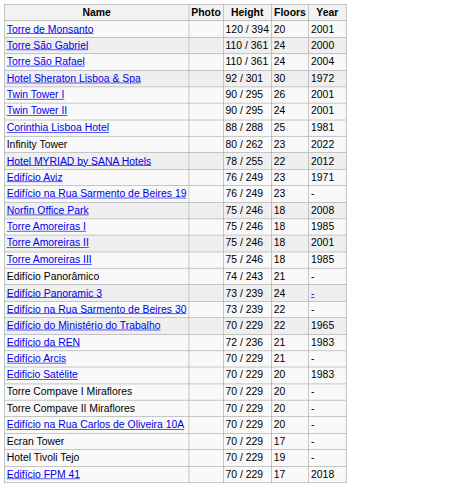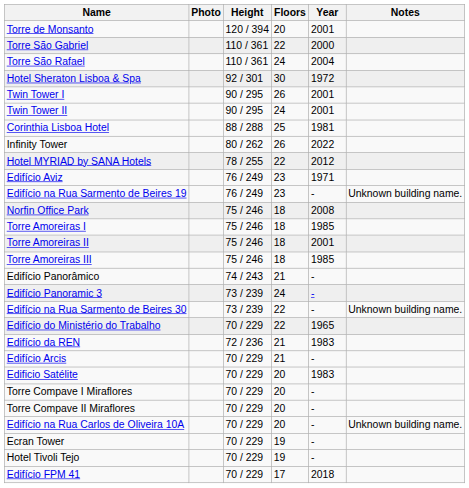 <table class="wikitable">
 <tr>
 <th>Name</th>
 <th>Photo</th>
 <th>Height </th>
 <th style="width:50px">Floors</th>
 <th width="50">Year</th>
+<th class="unsortable">Notes</th>
 </tr>
 <tr>
 <td><a href='#'>Torre de Monsanto</a></td>
 <td></td>
 <td>120 / 394</td>
 <td>20</td>
 <td>2001</td>
+<td></td>
 </tr>
 <tr bgcolor="#EFEFEF">
 <td><a href='#'>Torre São Gabriel</a></td>
 <td></td>
 <td>110 / 361</td>
-<td>24</td>
+<td>22</td>
 <td>2000</td>
+<td></td>
 </tr>
 <tr>
 <td><a href='#'>Torre São Rafael</a></td>
 <td></td>
 <td>110 / 361</td>
 <td>24</td>
 <td>2004</td>
+<td></td>
 </tr>
 <tr bgcolor="#EFEFEF">
 <td><a href='#'>Hotel Sheraton Lisboa & Spa</a></td>
 <td></td>
 <td>92 / 301</td>
 <td>30</td>
 <td>1972</td>
+<td></td>
 </tr>
 <tr>
 <td><a href='#'>Twin Tower I</a></td>
 <td></td>
 <td>90 / 295</td>
 <td>26</td>
 <td>2001</td>
+<td></td>
 </tr>
 <tr>
 <td><a href='#'>Twin Tower II</a></td>
 <td></td>
 <td>90 / 295</td>
 <td>24</td>
 <td>2001</td>
+<td></td>
 </tr>
 <tr>
 <td><a href='#'>Corinthia Lisboa Hotel</a></td>
 <td></td>
 <td>88 / 288</td>
 <td>25</td>
 <td>1981</td>
+<td></td>
 </tr>
 <tr>
 <td>Infinity Tower</td>
 <td></td>
 <td>80 / 262</td>
-<td>23</td>
+<td>26</td>
 <td>2022</td>
+<td></td>
 </tr>
 <tr bgcolor="#EFEFEF">
 <td><a href='#'>Hotel MYRIAD by SANA Hotels</a></td>
 <td></td>
 <td>78 / 255</td>
 <td>22</td>
 <td>2012</td>
+<td></td>
 </tr>
 <tr>
 <td><a href='#'>Edifício Aviz</a></td>
 <td></td>
 <td>76 / 249</td>
 <td>23</td>
 <td>1971</td>
+<td></td>
 </tr>
 <tr>
 <td><a href='#'>Edifício na Rua Sarmento de Beires 19</a></td>
 <td></td>
 <td>76 / 249</td>
 <td>23</td>
 <td>-</td>
+<td>Unknown building name.</td>
 </tr>
 <tr bgcolor="#EFEFEF">
 <td><a href='#'>Norfin Office Park</a></td>
 <td></td>
 <td>75 / 246</td>
 <td>18</td>
 <td>2008</td>
+<td></td>
 </tr>
 <tr>
 <td><a href='#'>Torre Amoreiras I</a></td>
 <td></td>
 <td>75 / 246</td>
 <td>18</td>
 <td>1985</td>
+<td></td>
 </tr>
 <tr bgcolor="#EFEFEF">
 <td><a href='#'>Torre Amoreiras II</a></td>
 <td></td>
 <td>75 / 246</td>
 <td>18</td>
 <td>2001</td>
+<td></td>
 </tr>
 <tr>
 <td><a href='#'>Torre Amoreiras III</a></td>
 <td></td>
 <td>75 / 246</td>
 <td>18</td>
 <td>1985</td>
+<td></td>
 </tr>
 <tr>
 <td>Edifício Panorâmico</td>
 <td></td>
 <td>74 / 243</td>
 <td>21</td>
 <td>-</td>
+<td></td>
 </tr>
 <tr bgcolor="#EFEFEF">
 <td><a href='#'>Edifício Panoramic 3</a></td>
 <td></td>
 <td>73 / 239</td>
 <td>24</td>
 <td><a href='#'>-</a></td>
+<td></td>
 </tr>
 <tr>
 <td><a href='#'>Edifício na Rua Sarmento de Beires 30</a></td>
 <td></td>
 <td>73 / 239</td>
 <td>22</td>
 <td>-</td>
+<td>Unknown building name.</td>
 </tr>
 <tr bgcolor="#EFEFEF">
 <td><a href='#'>Edifício do Ministério do Trabalho</a></td>
 <td></td>
 <td>70 / 229</td>
 <td>22</td>
 <td>1965</td>
+<td></td>
 </tr>
 <tr>
 <td><a href='#'>Edifício da REN</a></td>
 <td></td>
 <td>72 / 236</td>
 <td>21</td>
 <td>1983</td>
+<td></td>
 </tr>
 <tr>
 <td><a href='#'>Edifício Arcis</a></td>
 <td></td>
 <td>70 / 229</td>
 <td>21</td>
 <td>-</td>
+<td></td>
 </tr>
 <tr>
 <td><a href='#'>Edificio Satélite</a></td>
 <td></td>
 <td>70 / 229</td>
 <td>20</td>
 <td>1983</td>
+<td></td>
 </tr>
 <tr>
 <td>Torre Compave I Miraflores</td>
 <td></td>
 <td>70 / 229</td>
 <td>20</td>
 <td>-</td>
+<td></td>
 </tr>
 <tr>
 <td>Torre Compave II Miraflores</td>
 <td></td>
 <td>70 / 229</td>
 <td>20</td>
 <td>-</td>
+<td></td>
 </tr>
 <tr>
 <td><a href='#'>Edifício na Rua Carlos de Oliveira 10A</a></td>
 <td></td>
 <td>70 / 229</td>
 <td>20</td>
 <td>-</td>
+<td>Unknown building name.</td>
 </tr>
 <tr>
 <td>Ecran Tower</td>
 <td></td>
 <td>70 / 229</td>
-<td>17</td>
+<td>19</td>
 <td>-</td>
+<td></td>
 </tr>
 <tr>
 <td>Hotel Tivoli Tejo</td>
 <td></td>
 <td>70 / 229</td>
 <td>19</td>
 <td>-</td>
+<td></td>
 </tr>
 <tr>
 <td><a href='#'>Edifício FPM 41</a></td>
 <td></td>
 <td>70 / 229</td>
 <td>17</td>
 <td>2018</td>
+<td></td>
 </tr>
 </table>
